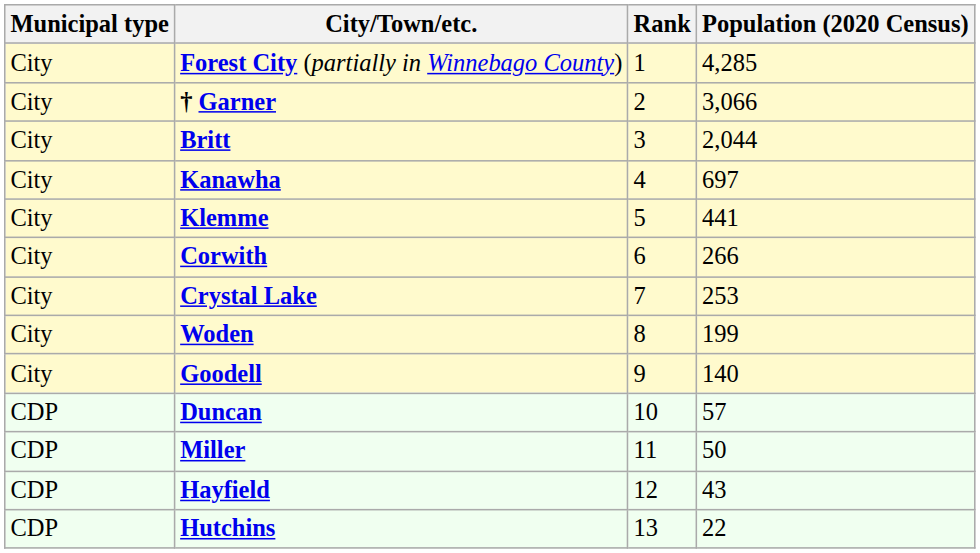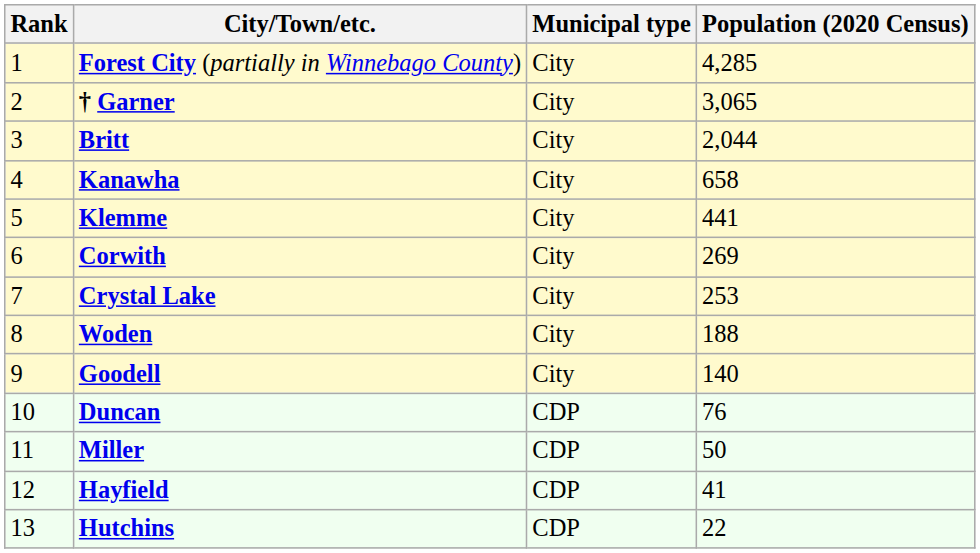 <table class="wikitable sortable">
 <tr>
+<th>Rank</th>
+<th>City/Town/etc.</th>
 <th>Municipal type</th>
-<th>City/Town/etc.</th>
-<th>Rank</th>
 <th>Population (2020 Census)</th>
 </tr>
 <tr style="background-color:#FFFACD;">
+<td>1</td>
+<td><strong><a href='#'>Forest City</a></strong>  (<em>partially in <a href='#'>Winnebago County</a></em>)</td>
 <td>City</td>
-<td><strong><a href='#'>Forest City</a></strong>  (<em>partially in <a href='#'>Winnebago County</a></em>)</td>
-<td>1</td>
 <td>4,285</td>
 </tr>
 <tr style="background-color:#FFFACD;">
+<td>2</td>
+<td><strong>†</strong> <strong><a href='#'>Garner</a></strong></td>
 <td>City</td>
-<td><strong>†</strong> <strong><a href='#'>Garner</a></strong></td>
-<td>2</td>
-<td>3,066</td>
+<td>3,065</td>
 </tr>
 <tr style="background-color:#FFFACD;">
+<td>3</td>
+<td><strong><a href='#'>Britt</a></strong></td>
 <td>City</td>
-<td><strong><a href='#'>Britt</a></strong></td>
-<td>3</td>
 <td>2,044</td>
 </tr>
 <tr style="background-color:#FFFACD;">
+<td>4</td>
+<td><strong><a href='#'>Kanawha</a></strong></td>
 <td>City</td>
-<td><strong><a href='#'>Kanawha</a></strong></td>
-<td>4</td>
-<td>697</td>
+<td>658</td>
 </tr>
 <tr style="background-color:#FFFACD;">
+<td>5</td>
+<td><strong><a href='#'>Klemme</a></strong></td>
 <td>City</td>
-<td><strong><a href='#'>Klemme</a></strong></td>
-<td>5</td>
 <td>441</td>
 </tr>
 <tr style="background-color:#FFFACD;">
+<td>6</td>
+<td><strong><a href='#'>Corwith</a></strong></td>
 <td>City</td>
-<td><strong><a href='#'>Corwith</a></strong></td>
-<td>6</td>
-<td>266</td>
+<td>269</td>
 </tr>
 <tr style="background-color:#FFFACD;">
+<td>7</td>
+<td><strong><a href='#'>Crystal Lake</a></strong></td>
 <td>City</td>
-<td><strong><a href='#'>Crystal Lake</a></strong></td>
-<td>7</td>
 <td>253</td>
 </tr>
 <tr style="background-color:#FFFACD;">
+<td>8</td>
+<td><strong><a href='#'>Woden</a></strong></td>
 <td>City</td>
-<td><strong><a href='#'>Woden</a></strong></td>
-<td>8</td>
-<td>199</td>
+<td>188</td>
 </tr>
 <tr style="background-color:#FFFACD;">
+<td>9</td>
+<td><strong><a href='#'>Goodell</a></strong></td>
 <td>City</td>
-<td><strong><a href='#'>Goodell</a></strong></td>
-<td>9</td>
 <td>140</td>
 </tr>
 <tr style="background-color:#F0FFF0;">
+<td>10</td>
+<td><strong><a href='#'>Duncan</a></strong></td>
 <td>CDP</td>
-<td><strong><a href='#'>Duncan</a></strong></td>
-<td>10</td>
-<td>57</td>
+<td>76</td>
 </tr>
 <tr style="background-color:#F0FFF0;">
+<td>11</td>
+<td><strong><a href='#'>Miller</a></strong></td>
 <td>CDP</td>
-<td><strong><a href='#'>Miller</a></strong></td>
-<td>11</td>
 <td>50</td>
 </tr>
 <tr style="background-color:#F0FFF0;">
+<td>12</td>
+<td><strong><a href='#'>Hayfield</a></strong></td>
 <td>CDP</td>
-<td><strong><a href='#'>Hayfield</a></strong></td>
-<td>12</td>
-<td>43</td>
+<td>41</td>
 </tr>
 <tr style="background-color:#F0FFF0;">
+<td>13</td>
+<td><strong><a href='#'>Hutchins</a></strong></td>
 <td>CDP</td>
-<td><strong><a href='#'>Hutchins</a></strong></td>
-<td>13</td>
 <td>22</td>
 </tr>
 </table>
